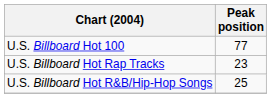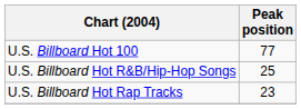 <table class="wikitable">
 <tr>
 <th align="left">Chart (2004)</th>
 <th align="center">Peak<br>position</th>
 </tr>
 <tr>
 <td align="left">U.S. <a href='#'><em>Billboard</em> Hot 100</a></td>
 <td align="center">77</td>
 </tr>
 <tr>
+<td align="left">U.S. <em>Billboard</em> <a href='#'>Hot R&B/Hip-Hop Songs</a></td>
+<td align="center">25</td>
+</tr>
+<tr>
 <td align="left">U.S. <em>Billboard</em> <a href='#'>Hot Rap Tracks</a></td>
 <td align="center">23</td>
 </tr>
 <tr>
-<td align="left">U.S. <em>Billboard</em> <a href='#'>Hot R&B/Hip-Hop Songs</a></td>
-<td align="center">25</td>
-</tr>
-<tr>
 </tr>
 </table>
